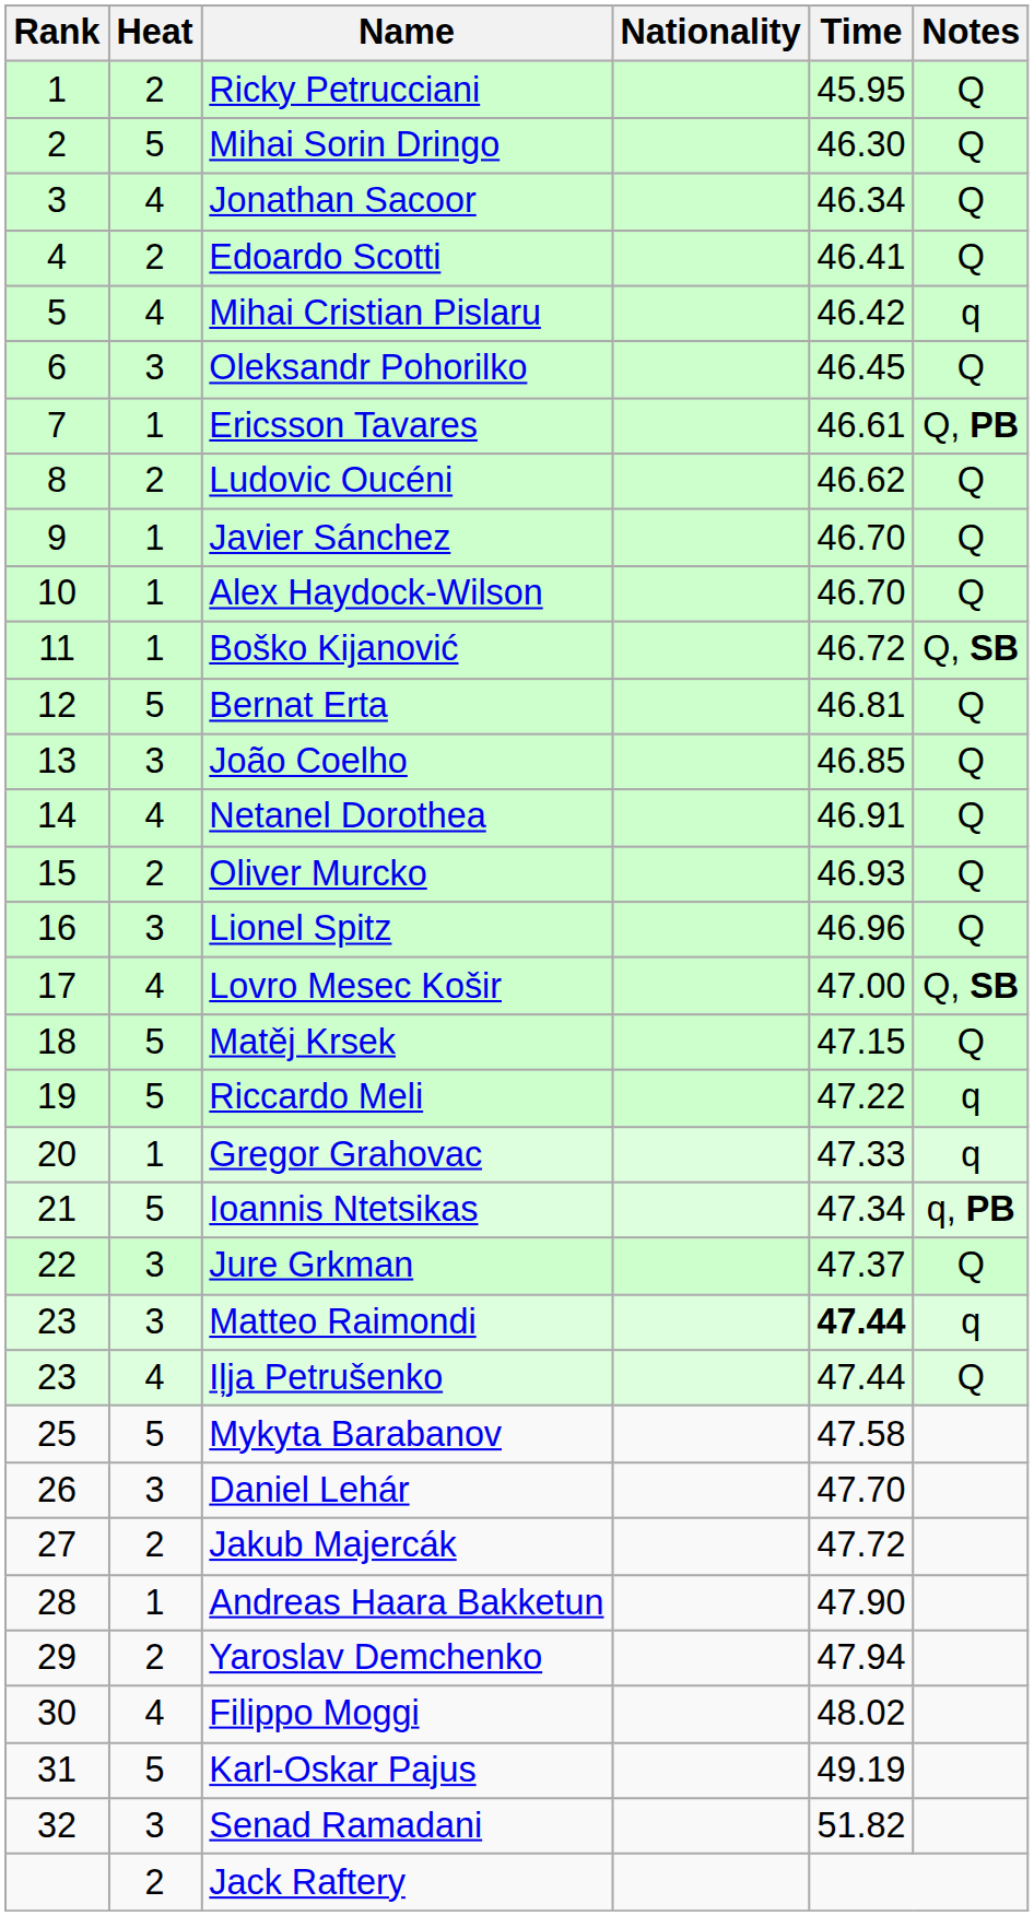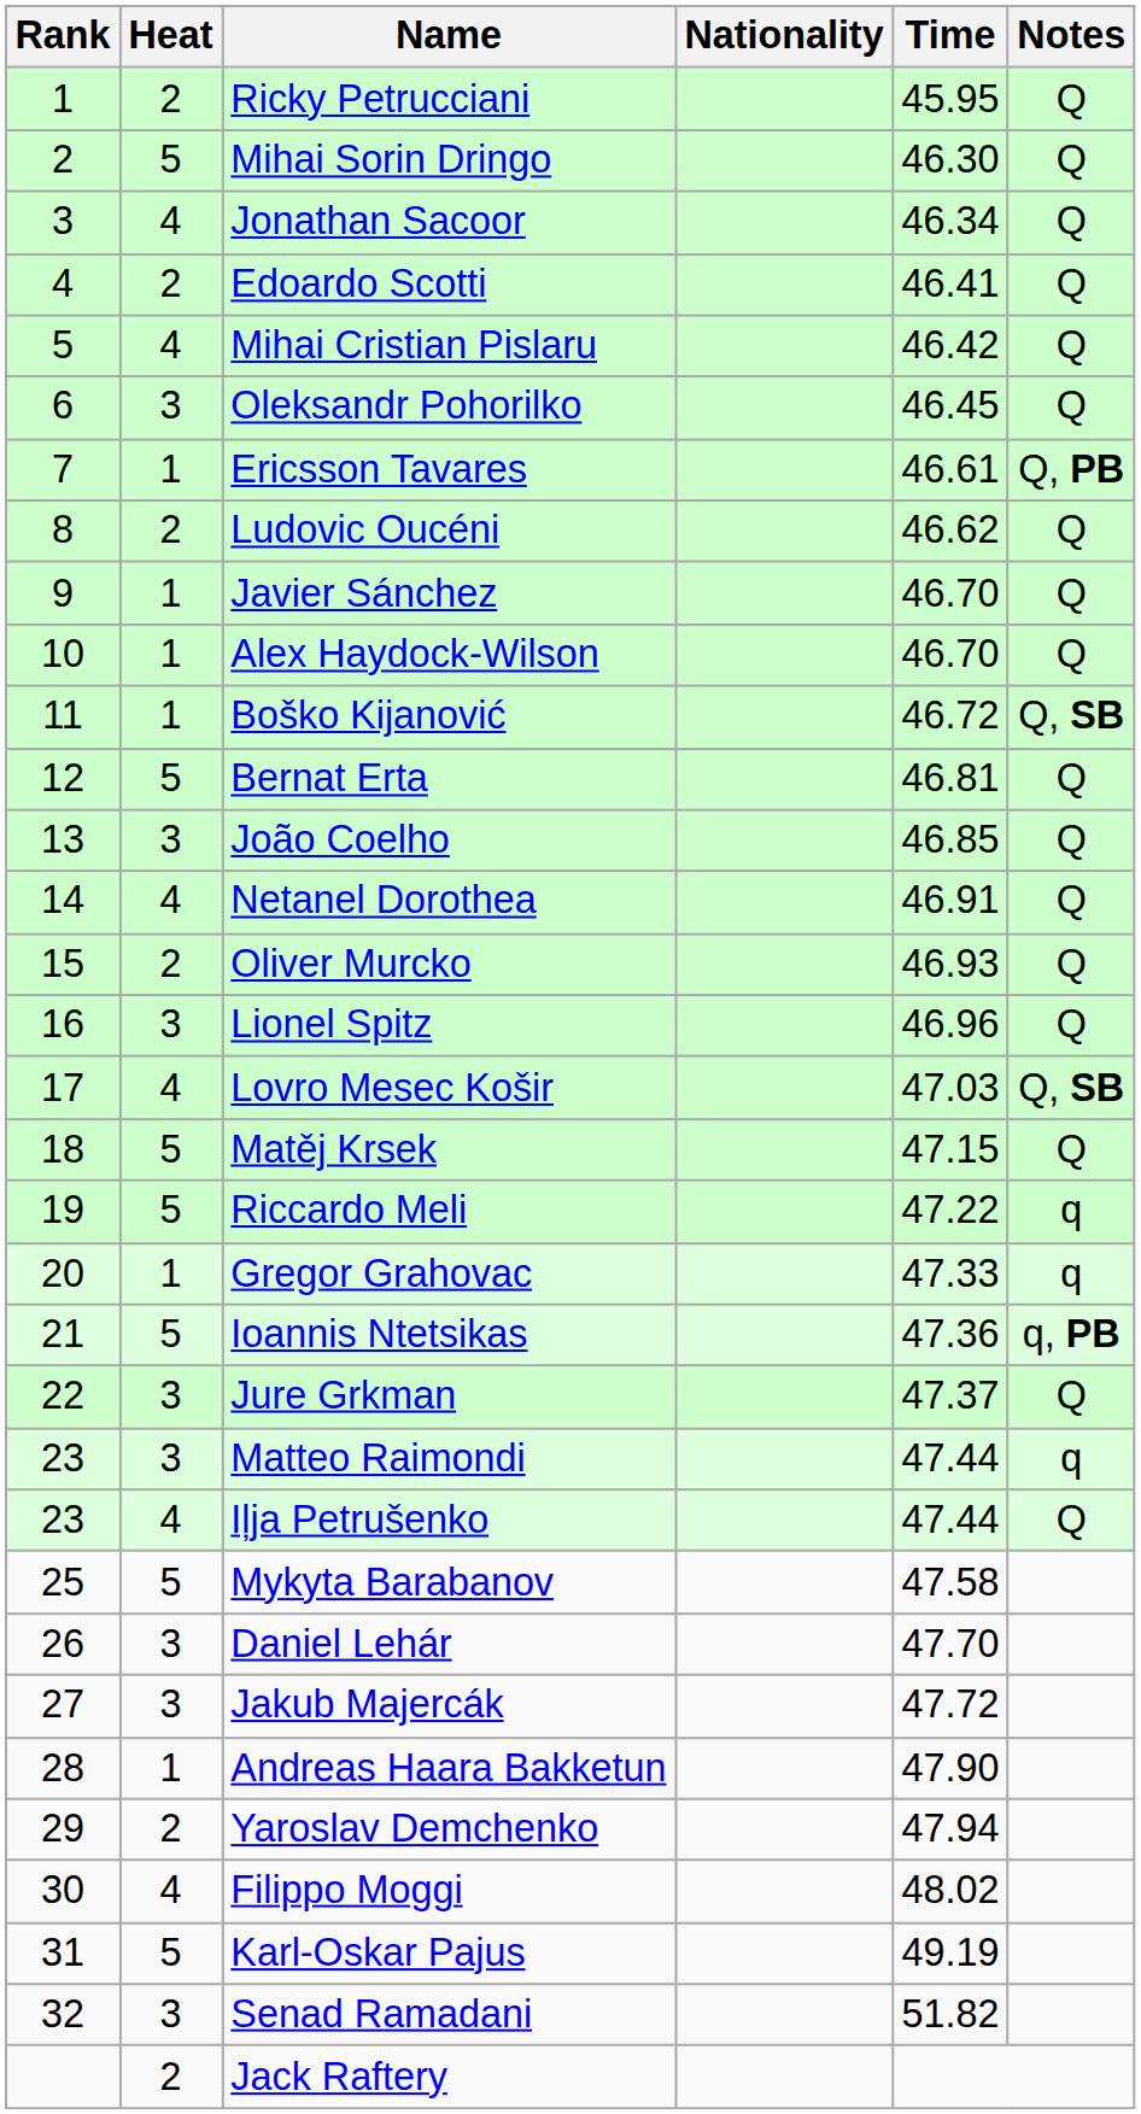 <table class="wikitable sortable" style="text-align:center;">
 <tr>
 <th>Rank</th>
 <th>Heat</th>
 <th>Name</th>
 <th>Nationality</th>
 <th>Time</th>
 <th>Notes</th>
 </tr>
 <tr bgcolor=ccffcc>
 <td>1</td>
 <td>2</td>
 <td align=left><a href='#'>Ricky Petrucciani</a></td>
 <td align=left></td>
 <td>45.95</td>
 <td>Q</td>
 </tr>
 <tr bgcolor=ccffcc>
 <td>2</td>
 <td>5</td>
 <td align=left><a href='#'>Mihai Sorin Dringo</a></td>
 <td align=left></td>
 <td>46.30</td>
 <td>Q</td>
 </tr>
 <tr bgcolor=ccffcc>
 <td>3</td>
 <td>4</td>
 <td align=left><a href='#'>Jonathan Sacoor</a></td>
 <td align=left></td>
 <td>46.34</td>
 <td>Q</td>
 </tr>
 <tr bgcolor=ccffcc>
 <td>4</td>
 <td>2</td>
 <td align=left><a href='#'>Edoardo Scotti</a></td>
 <td align=left></td>
 <td>46.41</td>
 <td>Q</td>
 </tr>
 <tr bgcolor=ccffcc>
 <td>5</td>
 <td>4</td>
 <td align=left><a href='#'>Mihai Cristian Pislaru</a></td>
 <td align=left></td>
 <td>46.42</td>
-<td>q</td>
+<td>Q</td>
 </tr>
 <tr bgcolor=ccffcc>
 <td>6</td>
 <td>3</td>
 <td align=left><a href='#'>Oleksandr Pohorilko</a></td>
 <td align=left></td>
 <td>46.45</td>
 <td>Q</td>
 </tr>
 <tr bgcolor=ccffcc>
 <td>7</td>
 <td>1</td>
 <td align=left><a href='#'>Ericsson Tavares</a></td>
 <td align=left></td>
 <td>46.61</td>
 <td>Q, <strong>PB</strong></td>
 </tr>
 <tr bgcolor=ccffcc>
 <td>8</td>
 <td>2</td>
 <td align=left><a href='#'>Ludovic Oucéni</a></td>
 <td align=left></td>
 <td>46.62</td>
 <td>Q</td>
 </tr>
 <tr bgcolor=ccffcc>
 <td>9</td>
 <td>1</td>
 <td align=left><a href='#'>Javier Sánchez</a></td>
 <td align=left></td>
 <td>46.70</td>
 <td>Q</td>
 </tr>
 <tr bgcolor=ccffcc>
 <td>10</td>
 <td>1</td>
 <td align=left><a href='#'>Alex Haydock-Wilson</a></td>
 <td align=left></td>
 <td>46.70</td>
 <td>Q</td>
 </tr>
 <tr bgcolor=ccffcc>
 <td>11</td>
 <td>1</td>
 <td align=left><a href='#'>Boško Kijanović</a></td>
 <td align=left></td>
 <td>46.72</td>
 <td>Q, <strong>SB</strong></td>
 </tr>
 <tr bgcolor=ccffcc>
 <td>12</td>
 <td>5</td>
 <td align=left><a href='#'>Bernat Erta</a></td>
 <td align=left></td>
 <td>46.81</td>
 <td>Q</td>
 </tr>
 <tr bgcolor=ccffcc>
 <td>13</td>
 <td>3</td>
 <td align=left><a href='#'>João Coelho</a></td>
 <td align=left></td>
 <td>46.85</td>
 <td>Q</td>
 </tr>
 <tr bgcolor=ccffcc>
 <td>14</td>
 <td>4</td>
 <td align=left><a href='#'>Netanel Dorothea</a></td>
 <td align=left></td>
 <td>46.91</td>
 <td>Q</td>
 </tr>
 <tr bgcolor=ccffcc>
 <td>15</td>
 <td>2</td>
 <td align=left><a href='#'>Oliver Murcko</a></td>
 <td align=left></td>
 <td>46.93</td>
 <td>Q</td>
 </tr>
 <tr bgcolor=ccffcc>
 <td>16</td>
 <td>3</td>
 <td align=left><a href='#'>Lionel Spitz</a></td>
 <td align=left></td>
 <td>46.96</td>
 <td>Q</td>
 </tr>
 <tr bgcolor=ccffcc>
 <td>17</td>
 <td>4</td>
 <td align=left><a href='#'>Lovro Mesec Košir</a></td>
 <td align=left></td>
-<td>47.00</td>
+<td>47.03</td>
 <td>Q, <strong>SB</strong></td>
 </tr>
 <tr bgcolor=ccffcc>
 <td>18</td>
 <td>5</td>
 <td align=left><a href='#'>Matěj Krsek</a></td>
 <td align=left></td>
 <td>47.15</td>
 <td>Q</td>
 </tr>
 <tr bgcolor=ccffcc>
 <td>19</td>
 <td>5</td>
 <td align=left><a href='#'>Riccardo Meli</a></td>
 <td align=left></td>
 <td>47.22</td>
 <td>q</td>
 </tr>
 <tr bgcolor=ddffdd>
 <td>20</td>
 <td>1</td>
 <td align=left><a href='#'>Gregor Grahovac</a></td>
 <td align=left></td>
 <td>47.33</td>
 <td>q</td>
 </tr>
 <tr bgcolor=ddffdd>
 <td>21</td>
 <td>5</td>
 <td align=left><a href='#'>Ioannis Ntetsikas</a></td>
 <td align=left></td>
-<td>47.34</td>
+<td>47.36</td>
 <td>q, <strong>PB</strong></td>
 </tr>
 <tr bgcolor=ccffcc>
 <td>22</td>
 <td>3</td>
 <td align=left><a href='#'>Jure Grkman</a></td>
 <td align=left></td>
 <td>47.37</td>
 <td>Q</td>
 </tr>
 <tr bgcolor=ddffdd>
 <td>23</td>
 <td>3</td>
 <td align=left><a href='#'>Matteo Raimondi</a></td>
 <td align=left></td>
-<td><strong>47.44</strong></td>
+<td>47.44</td>
 <td>q</td>
 </tr>
 <tr bgcolor=ddffdd>
 <td>23</td>
 <td>4</td>
 <td align=left><a href='#'>Iļja Petrušenko</a></td>
 <td align=left></td>
 <td>47.44</td>
 <td>Q</td>
 </tr>
 <tr>
 <td>25</td>
 <td>5</td>
 <td align=left><a href='#'>Mykyta Barabanov</a></td>
 <td align=left></td>
 <td>47.58</td>
 <td></td>
 </tr>
 <tr>
 <td>26</td>
 <td>3</td>
 <td align=left><a href='#'>Daniel Lehár</a></td>
 <td align=left></td>
 <td>47.70</td>
 <td></td>
 </tr>
 <tr>
 <td>27</td>
-<td>2</td>
+<td>3</td>
 <td align=left><a href='#'>Jakub Majercák</a></td>
 <td align=left></td>
 <td>47.72</td>
 <td></td>
 </tr>
 <tr>
 <td>28</td>
 <td>1</td>
 <td align=left><a href='#'>Andreas Haara Bakketun</a></td>
 <td align=left></td>
 <td>47.90</td>
 <td></td>
 </tr>
 <tr>
 <td>29</td>
 <td>2</td>
 <td align=left><a href='#'>Yaroslav Demchenko</a></td>
 <td align=left></td>
 <td>47.94</td>
 <td></td>
 </tr>
 <tr>
 <td>30</td>
 <td>4</td>
 <td align=left><a href='#'>Filippo Moggi</a></td>
 <td align=left></td>
 <td>48.02</td>
 <td></td>
 </tr>
 <tr>
 <td>31</td>
 <td>5</td>
 <td align=left><a href='#'>Karl-Oskar Pajus</a></td>
 <td align=left></td>
 <td>49.19</td>
 <td></td>
 </tr>
 <tr>
 <td>32</td>
 <td>3</td>
 <td align=left><a href='#'>Senad Ramadani</a></td>
 <td align=left></td>
 <td>51.82</td>
 <td></td>
 </tr>
 <tr>
 <td></td>
 <td>2</td>
 <td align=left><a href='#'>Jack Raftery</a></td>
 <td align=left></td>
 <td colspan=2></td>
 </tr>
 </table>
